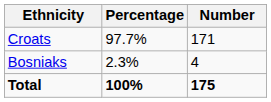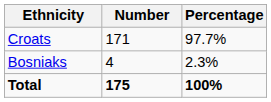 <table class="wikitable">
 <tr>
 <th width="100px">Ethnicity</th>
+<th width="80px">Number</th>
 <th width="80px">Percentage</th>
-<th width="80px">Number</th>
 </tr>
 <tr>
 <td><a href='#'>Croats</a></td>
+<td>171</td>
 <td>97.7%</td>
-<td>171</td>
 </tr>
 <tr>
 <td><a href='#'>Bosniaks</a></td>
+<td>4</td>
 <td>2.3%</td>
-<td>4</td>
 </tr>
 <tr>
 <td><strong>Total</strong></td>
+<td><strong>175</strong></td>
 <td><strong>100%</strong></td>
-<td><strong>175</strong></td>
 </tr>
 </table>
